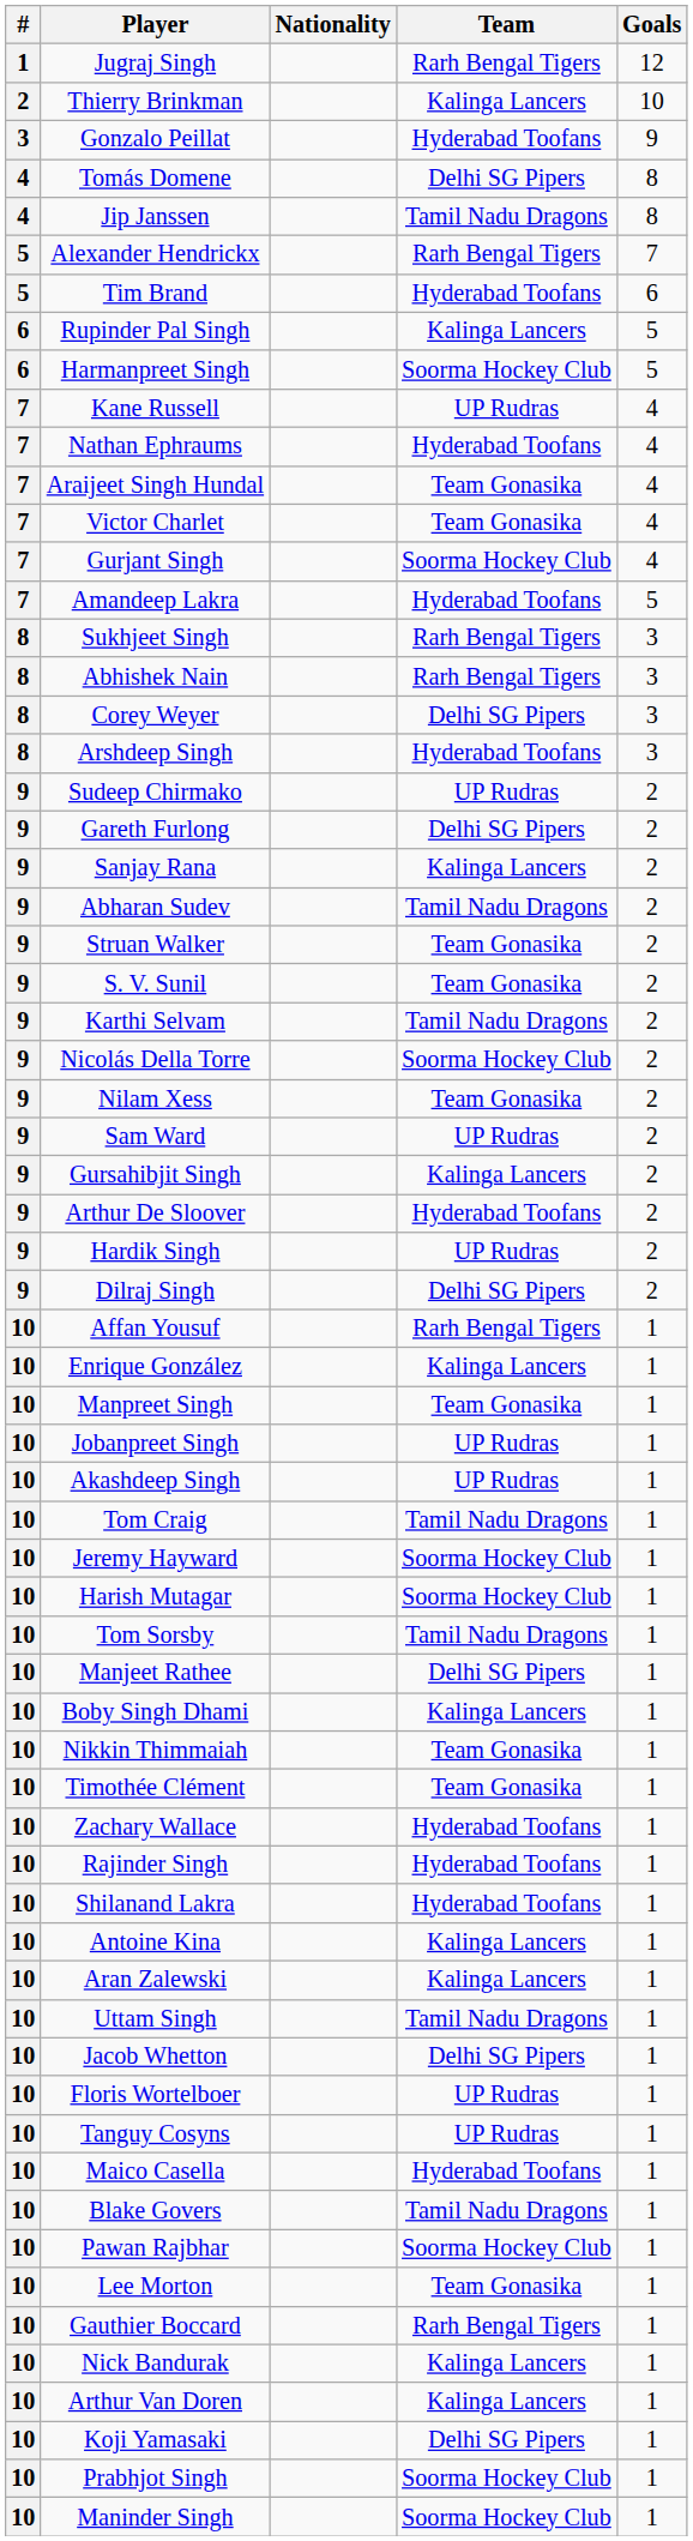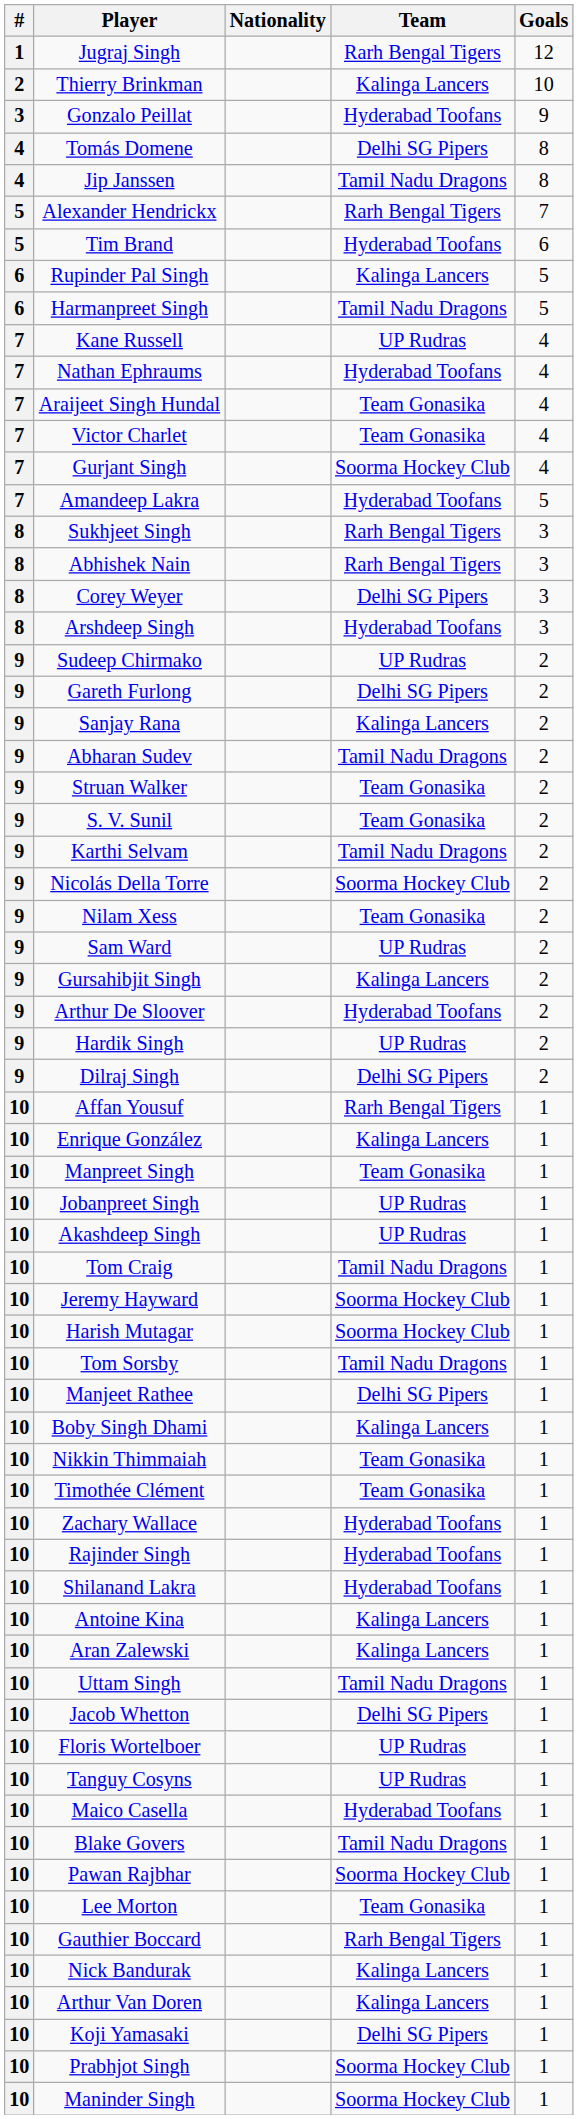 <table class="wikitable sortable" style="text-align:center">
 <tr>
 <th>#</th>
 <th>Player</th>
 <th>Nationality</th>
 <th>Team</th>
 <th>Goals</th>
 </tr>
 <tr>
 <th>1</th>
 <td><a href='#'>Jugraj Singh</a></td>
 <td></td>
 <td><a href='#'>Rarh Bengal Tigers</a></td>
 <td>12</td>
 </tr>
 <tr>
 <th>2</th>
 <td><a href='#'>Thierry Brinkman</a></td>
 <td></td>
 <td><a href='#'>Kalinga Lancers</a></td>
 <td>10</td>
 </tr>
 <tr>
 <th>3</th>
 <td><a href='#'>Gonzalo Peillat</a></td>
 <td></td>
 <td><a href='#'>Hyderabad Toofans</a></td>
 <td>9</td>
 </tr>
 <tr>
 <th>4</th>
 <td><a href='#'>Tomás Domene</a></td>
 <td></td>
 <td><a href='#'>Delhi SG Pipers</a></td>
 <td>8</td>
 </tr>
 <tr>
 <th>4</th>
 <td><a href='#'>Jip Janssen</a></td>
 <td></td>
 <td><a href='#'>Tamil Nadu Dragons</a></td>
 <td>8</td>
 </tr>
 <tr>
 <th>5</th>
 <td><a href='#'>Alexander Hendrickx</a></td>
 <td></td>
 <td><a href='#'>Rarh Bengal Tigers</a></td>
 <td>7</td>
 </tr>
 <tr>
 <th>5</th>
 <td><a href='#'>Tim Brand</a></td>
 <td></td>
 <td><a href='#'>Hyderabad Toofans</a></td>
 <td>6</td>
 </tr>
 <tr>
 <th>6</th>
 <td><a href='#'>Rupinder Pal Singh</a></td>
 <td></td>
 <td><a href='#'>Kalinga Lancers</a></td>
 <td>5</td>
 </tr>
 <tr>
 <th>6</th>
 <td><a href='#'>Harmanpreet Singh</a></td>
 <td></td>
-<td><a href='#'>Soorma Hockey Club</a></td>
+<td><a href='#'>Tamil Nadu Dragons</a></td>
 <td>5</td>
 </tr>
 <tr>
 <th>7</th>
 <td><a href='#'>Kane Russell</a></td>
 <td></td>
 <td><a href='#'>UP Rudras</a></td>
 <td>4</td>
 </tr>
 <tr>
 <th>7</th>
 <td><a href='#'>Nathan Ephraums</a></td>
 <td></td>
 <td><a href='#'>Hyderabad Toofans</a></td>
 <td>4</td>
 </tr>
 <tr>
 <th>7</th>
 <td><a href='#'>Araijeet Singh Hundal</a></td>
 <td></td>
 <td><a href='#'>Team Gonasika</a></td>
 <td>4</td>
 </tr>
 <tr>
 <th>7</th>
 <td><a href='#'>Victor Charlet</a></td>
 <td></td>
 <td><a href='#'>Team Gonasika</a></td>
 <td>4</td>
 </tr>
 <tr>
 <th>7</th>
 <td><a href='#'>Gurjant Singh</a></td>
 <td></td>
 <td><a href='#'>Soorma Hockey Club</a></td>
 <td>4</td>
 </tr>
 <tr>
 <th>7</th>
 <td><a href='#'>Amandeep Lakra</a></td>
 <td></td>
 <td><a href='#'>Hyderabad Toofans</a></td>
 <td>5</td>
 </tr>
 <tr>
 <th>8</th>
 <td><a href='#'>Sukhjeet Singh</a></td>
 <td></td>
 <td><a href='#'>Rarh Bengal Tigers</a></td>
 <td>3</td>
 </tr>
 <tr>
 <th>8</th>
 <td><a href='#'>Abhishek Nain</a></td>
 <td></td>
 <td><a href='#'>Rarh Bengal Tigers</a></td>
 <td>3</td>
 </tr>
 <tr>
 <th>8</th>
 <td><a href='#'>Corey Weyer</a></td>
 <td></td>
 <td><a href='#'>Delhi SG Pipers</a></td>
 <td>3</td>
 </tr>
 <tr>
 <th>8</th>
 <td><a href='#'>Arshdeep Singh</a></td>
 <td></td>
 <td><a href='#'>Hyderabad Toofans</a></td>
 <td>3</td>
 </tr>
 <tr>
 <th>9</th>
 <td><a href='#'>Sudeep Chirmako</a></td>
 <td></td>
 <td><a href='#'>UP Rudras</a></td>
 <td>2</td>
 </tr>
 <tr>
 <th>9</th>
 <td><a href='#'>Gareth Furlong</a></td>
 <td></td>
 <td><a href='#'>Delhi SG Pipers</a></td>
 <td>2</td>
 </tr>
 <tr>
 <th>9</th>
 <td><a href='#'>Sanjay Rana</a></td>
 <td></td>
 <td><a href='#'>Kalinga Lancers</a></td>
 <td>2</td>
 </tr>
 <tr>
 <th>9</th>
 <td><a href='#'>Abharan Sudev</a></td>
 <td></td>
 <td><a href='#'>Tamil Nadu Dragons</a></td>
 <td>2</td>
 </tr>
 <tr>
 <th>9</th>
 <td><a href='#'>Struan Walker</a></td>
 <td></td>
 <td><a href='#'>Team Gonasika</a></td>
 <td>2</td>
 </tr>
 <tr>
 <th>9</th>
 <td><a href='#'>S. V. Sunil</a></td>
 <td></td>
 <td><a href='#'>Team Gonasika</a></td>
 <td>2</td>
 </tr>
 <tr>
 <th>9</th>
 <td><a href='#'>Karthi Selvam</a></td>
 <td></td>
 <td><a href='#'>Tamil Nadu Dragons</a></td>
 <td>2</td>
 </tr>
 <tr>
 <th>9</th>
 <td><a href='#'>Nicolás Della Torre</a></td>
 <td></td>
 <td><a href='#'>Soorma Hockey Club</a></td>
 <td>2</td>
 </tr>
 <tr>
 <th>9</th>
 <td><a href='#'>Nilam Xess</a></td>
 <td></td>
 <td><a href='#'>Team Gonasika</a></td>
 <td>2</td>
 </tr>
 <tr>
 <th>9</th>
 <td><a href='#'>Sam Ward</a></td>
 <td></td>
 <td><a href='#'>UP Rudras</a></td>
 <td>2</td>
 </tr>
 <tr>
 <th>9</th>
 <td><a href='#'>Gursahibjit Singh</a></td>
 <td></td>
 <td><a href='#'>Kalinga Lancers</a></td>
 <td>2</td>
 </tr>
 <tr>
 <th>9</th>
 <td><a href='#'>Arthur De Sloover</a></td>
 <td></td>
 <td><a href='#'>Hyderabad Toofans</a></td>
 <td>2</td>
 </tr>
 <tr>
 <th>9</th>
 <td><a href='#'>Hardik Singh</a></td>
 <td></td>
 <td><a href='#'>UP Rudras</a></td>
 <td>2</td>
 </tr>
 <tr>
 <th>9</th>
 <td><a href='#'>Dilraj Singh</a></td>
 <td></td>
 <td><a href='#'>Delhi SG Pipers</a></td>
 <td>2</td>
 </tr>
 <tr>
 <th>10</th>
 <td><a href='#'>Affan Yousuf</a></td>
 <td></td>
 <td><a href='#'>Rarh Bengal Tigers</a></td>
 <td>1</td>
 </tr>
 <tr>
 <th>10</th>
 <td><a href='#'>Enrique González</a></td>
 <td></td>
 <td><a href='#'>Kalinga Lancers</a></td>
 <td>1</td>
 </tr>
 <tr>
 <th>10</th>
 <td><a href='#'> Manpreet Singh</a></td>
 <td></td>
 <td><a href='#'>Team Gonasika</a></td>
 <td>1</td>
 </tr>
 <tr>
 <th>10</th>
 <td><a href='#'>Jobanpreet Singh</a></td>
 <td></td>
 <td><a href='#'>UP Rudras</a></td>
 <td>1</td>
 </tr>
 <tr>
 <th>10</th>
 <td><a href='#'>Akashdeep Singh</a></td>
 <td></td>
 <td><a href='#'>UP Rudras</a></td>
 <td>1</td>
 </tr>
 <tr>
 <th>10</th>
 <td><a href='#'>Tom Craig</a></td>
 <td></td>
 <td><a href='#'>Tamil Nadu Dragons</a></td>
 <td>1</td>
 </tr>
 <tr>
 <th>10</th>
 <td><a href='#'>Jeremy Hayward</a></td>
 <td></td>
 <td><a href='#'>Soorma Hockey Club</a></td>
 <td>1</td>
 </tr>
 <tr>
 <th>10</th>
 <td><a href='#'>Harish Mutagar</a></td>
 <td></td>
 <td><a href='#'>Soorma Hockey Club</a></td>
 <td>1</td>
 </tr>
 <tr>
 <th>10</th>
 <td><a href='#'>Tom Sorsby</a></td>
 <td></td>
 <td><a href='#'>Tamil Nadu Dragons</a></td>
 <td>1</td>
 </tr>
 <tr>
 <th>10</th>
 <td><a href='#'>Manjeet Rathee</a></td>
 <td></td>
 <td><a href='#'>Delhi SG Pipers</a></td>
 <td>1</td>
 </tr>
 <tr>
 <th>10</th>
 <td><a href='#'>Boby Singh Dhami</a></td>
 <td></td>
 <td><a href='#'>Kalinga Lancers</a></td>
 <td>1</td>
 </tr>
 <tr>
 <th>10</th>
 <td><a href='#'>Nikkin Thimmaiah</a></td>
 <td></td>
 <td><a href='#'>Team Gonasika</a></td>
 <td>1</td>
 </tr>
 <tr>
 <th>10</th>
 <td><a href='#'>Timothée Clément</a></td>
 <td></td>
 <td><a href='#'>Team Gonasika</a></td>
 <td>1</td>
 </tr>
 <tr>
 <th>10</th>
 <td><a href='#'>Zachary Wallace</a></td>
 <td></td>
 <td><a href='#'>Hyderabad Toofans</a></td>
 <td>1</td>
 </tr>
 <tr>
 <th>10</th>
 <td><a href='#'>Rajinder Singh</a></td>
 <td></td>
 <td><a href='#'>Hyderabad Toofans</a></td>
 <td>1</td>
 </tr>
 <tr>
 <th>10</th>
 <td><a href='#'>Shilanand Lakra</a></td>
 <td></td>
 <td><a href='#'>Hyderabad Toofans</a></td>
 <td>1</td>
 </tr>
 <tr>
 <th>10</th>
 <td><a href='#'>Antoine Kina</a></td>
 <td></td>
 <td><a href='#'>Kalinga Lancers</a></td>
 <td>1</td>
 </tr>
 <tr>
 <th>10</th>
 <td><a href='#'>Aran Zalewski</a></td>
 <td></td>
 <td><a href='#'>Kalinga Lancers</a></td>
 <td>1</td>
 </tr>
 <tr>
 <th>10</th>
 <td><a href='#'>Uttam Singh</a></td>
 <td></td>
 <td><a href='#'>Tamil Nadu Dragons</a></td>
 <td>1</td>
 </tr>
 <tr>
 <th>10</th>
 <td><a href='#'>Jacob Whetton</a></td>
 <td></td>
 <td><a href='#'>Delhi SG Pipers</a></td>
 <td>1</td>
 </tr>
 <tr>
 <th>10</th>
 <td><a href='#'>Floris Wortelboer</a></td>
 <td></td>
 <td><a href='#'>UP Rudras</a></td>
 <td>1</td>
 </tr>
 <tr>
 <th>10</th>
 <td><a href='#'>Tanguy Cosyns</a></td>
 <td></td>
 <td><a href='#'>UP Rudras</a></td>
 <td>1</td>
 </tr>
 <tr>
 <th>10</th>
 <td><a href='#'>Maico Casella</a></td>
 <td></td>
 <td><a href='#'>Hyderabad Toofans</a></td>
 <td>1</td>
 </tr>
 <tr>
 <th>10</th>
 <td><a href='#'>Blake Govers</a></td>
 <td></td>
 <td><a href='#'>Tamil Nadu Dragons</a></td>
 <td>1</td>
 </tr>
 <tr>
 <th>10</th>
 <td><a href='#'>Pawan Rajbhar</a></td>
 <td></td>
 <td><a href='#'>Soorma Hockey Club</a></td>
 <td>1</td>
 </tr>
 <tr>
 <th>10</th>
 <td><a href='#'>Lee Morton</a></td>
 <td></td>
 <td><a href='#'>Team Gonasika</a></td>
 <td>1</td>
 </tr>
 <tr>
 <th>10</th>
 <td><a href='#'>Gauthier Boccard</a></td>
 <td></td>
 <td><a href='#'>Rarh Bengal Tigers</a></td>
 <td>1</td>
 </tr>
 <tr>
 <th>10</th>
 <td><a href='#'>Nick Bandurak</a></td>
 <td></td>
 <td><a href='#'>Kalinga Lancers</a></td>
 <td>1</td>
 </tr>
 <tr>
 <th>10</th>
 <td><a href='#'>Arthur Van Doren</a></td>
 <td></td>
 <td><a href='#'>Kalinga Lancers</a></td>
 <td>1</td>
 </tr>
 <tr>
 <th>10</th>
 <td><a href='#'>Koji Yamasaki</a></td>
 <td></td>
 <td><a href='#'>Delhi SG Pipers</a></td>
 <td>1</td>
 </tr>
 <tr>
 <th>10</th>
 <td><a href='#'>Prabhjot Singh</a></td>
 <td></td>
 <td><a href='#'>Soorma Hockey Club</a></td>
 <td>1</td>
 </tr>
 <tr>
 <th>10</th>
 <td><a href='#'>Maninder Singh</a></td>
 <td></td>
 <td><a href='#'>Soorma Hockey Club</a></td>
 <td>1</td>
 </tr>
 </table>
